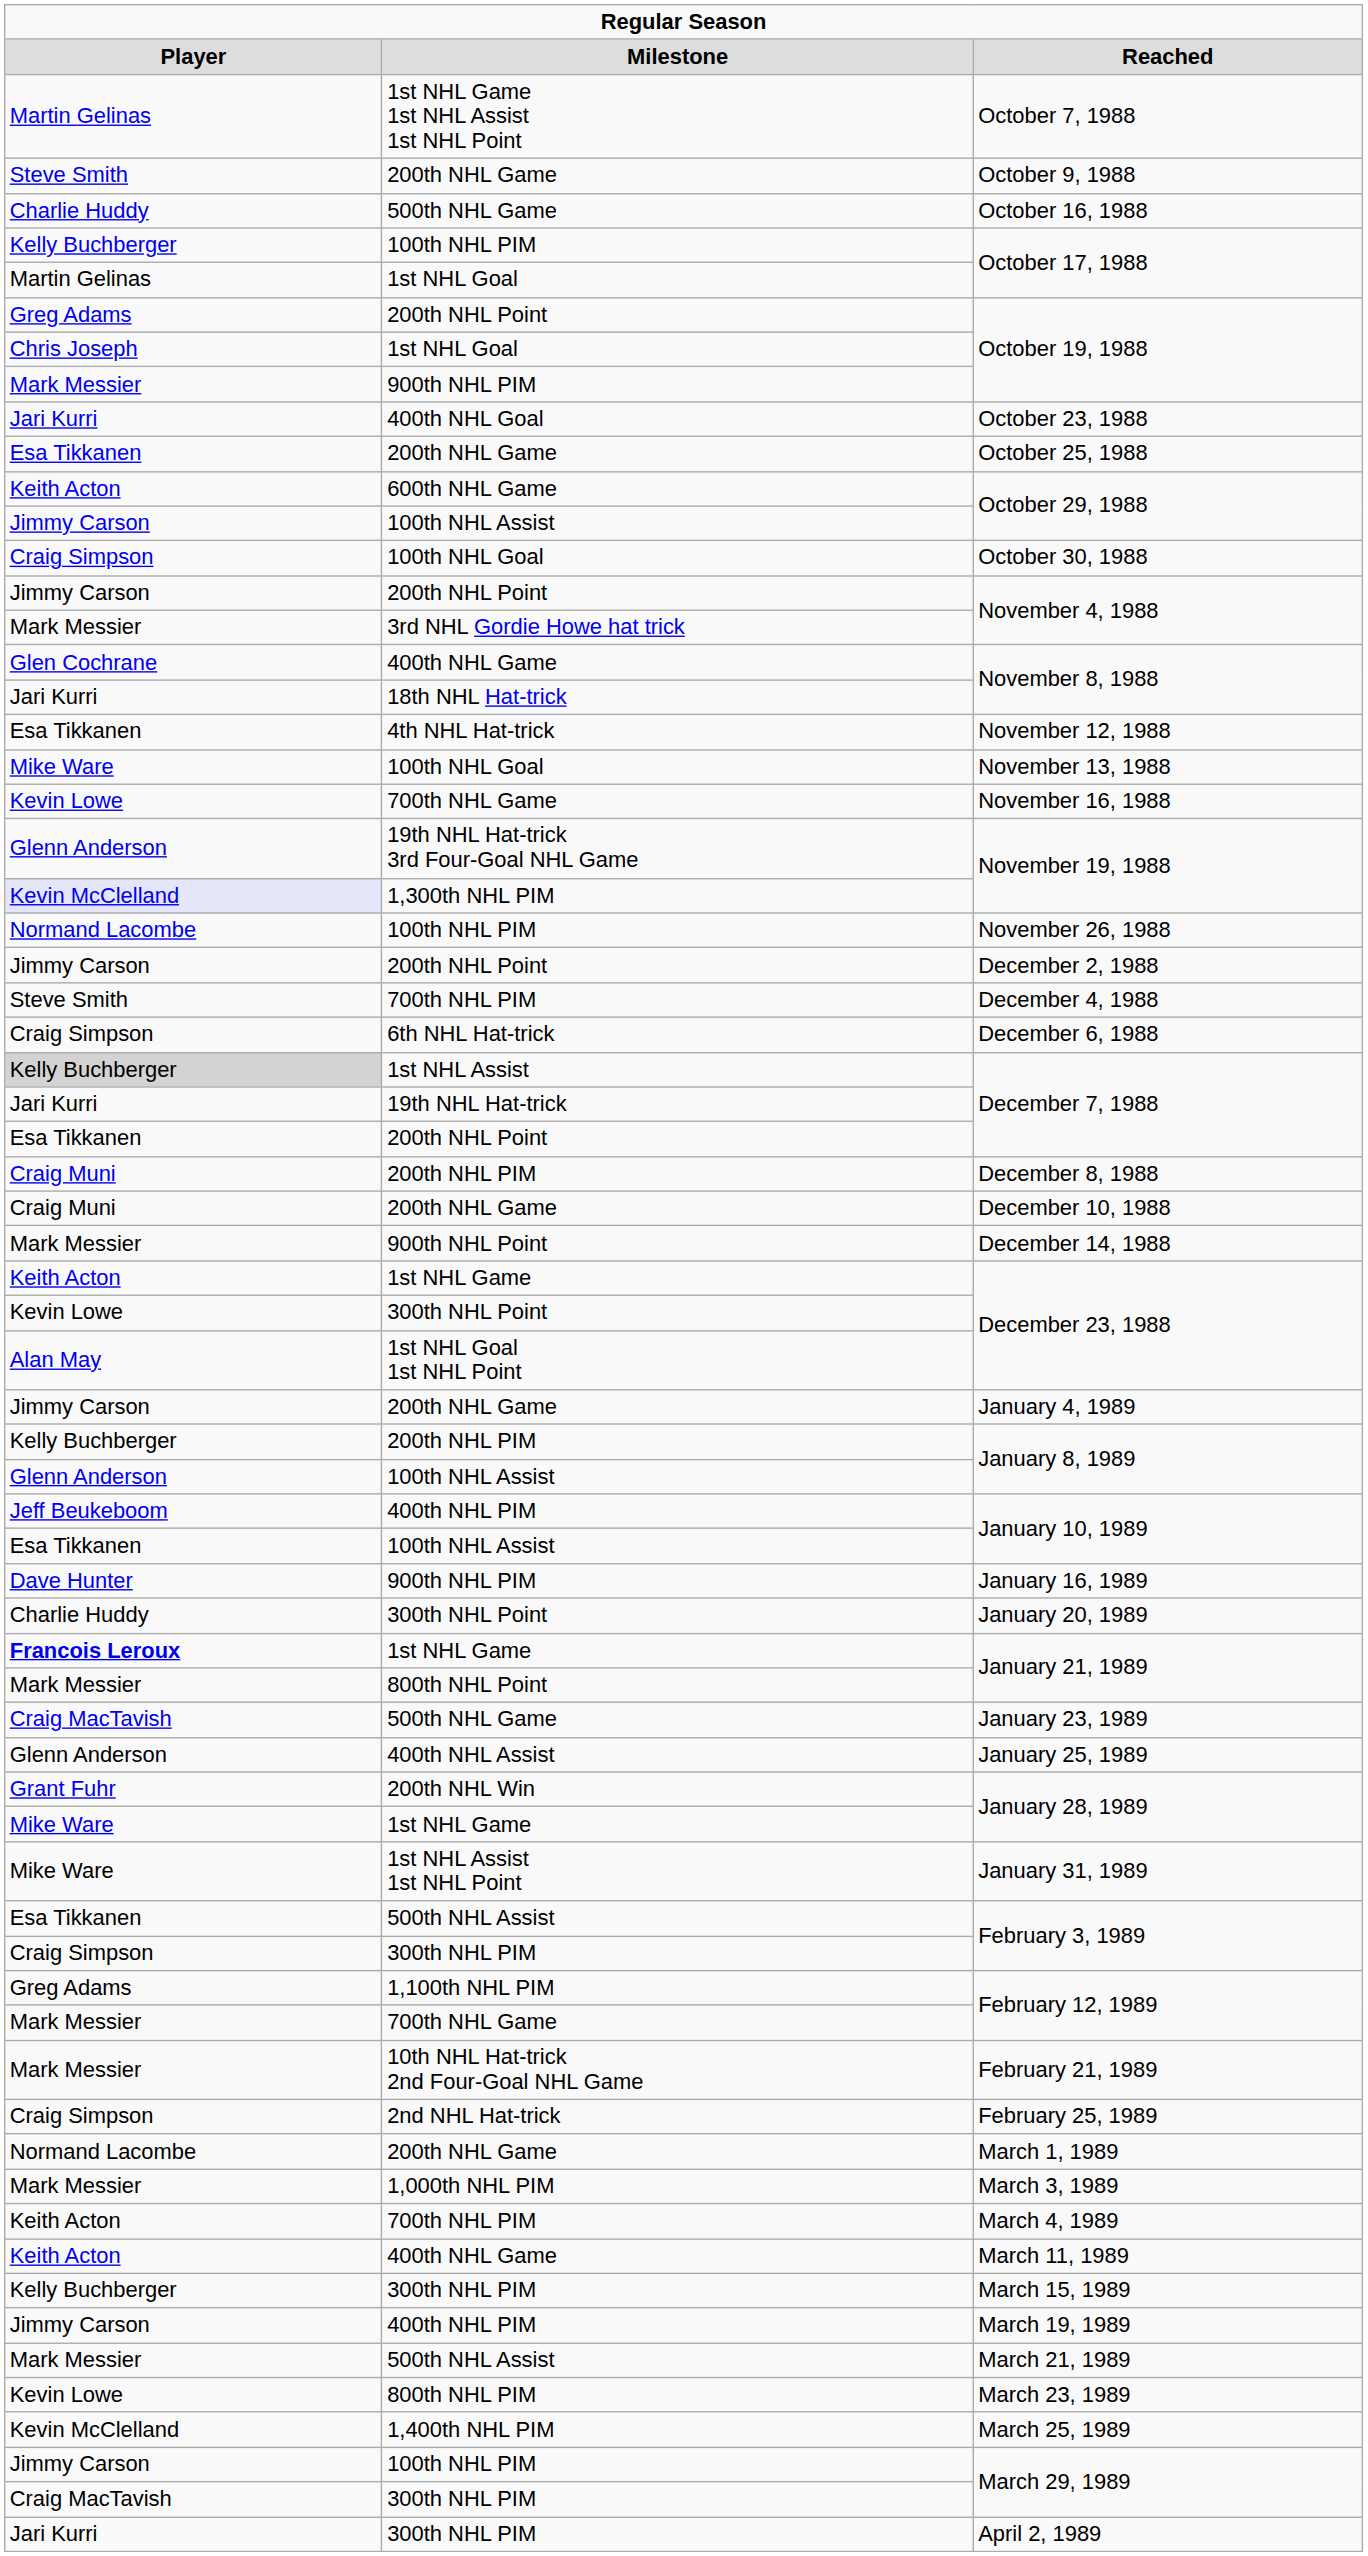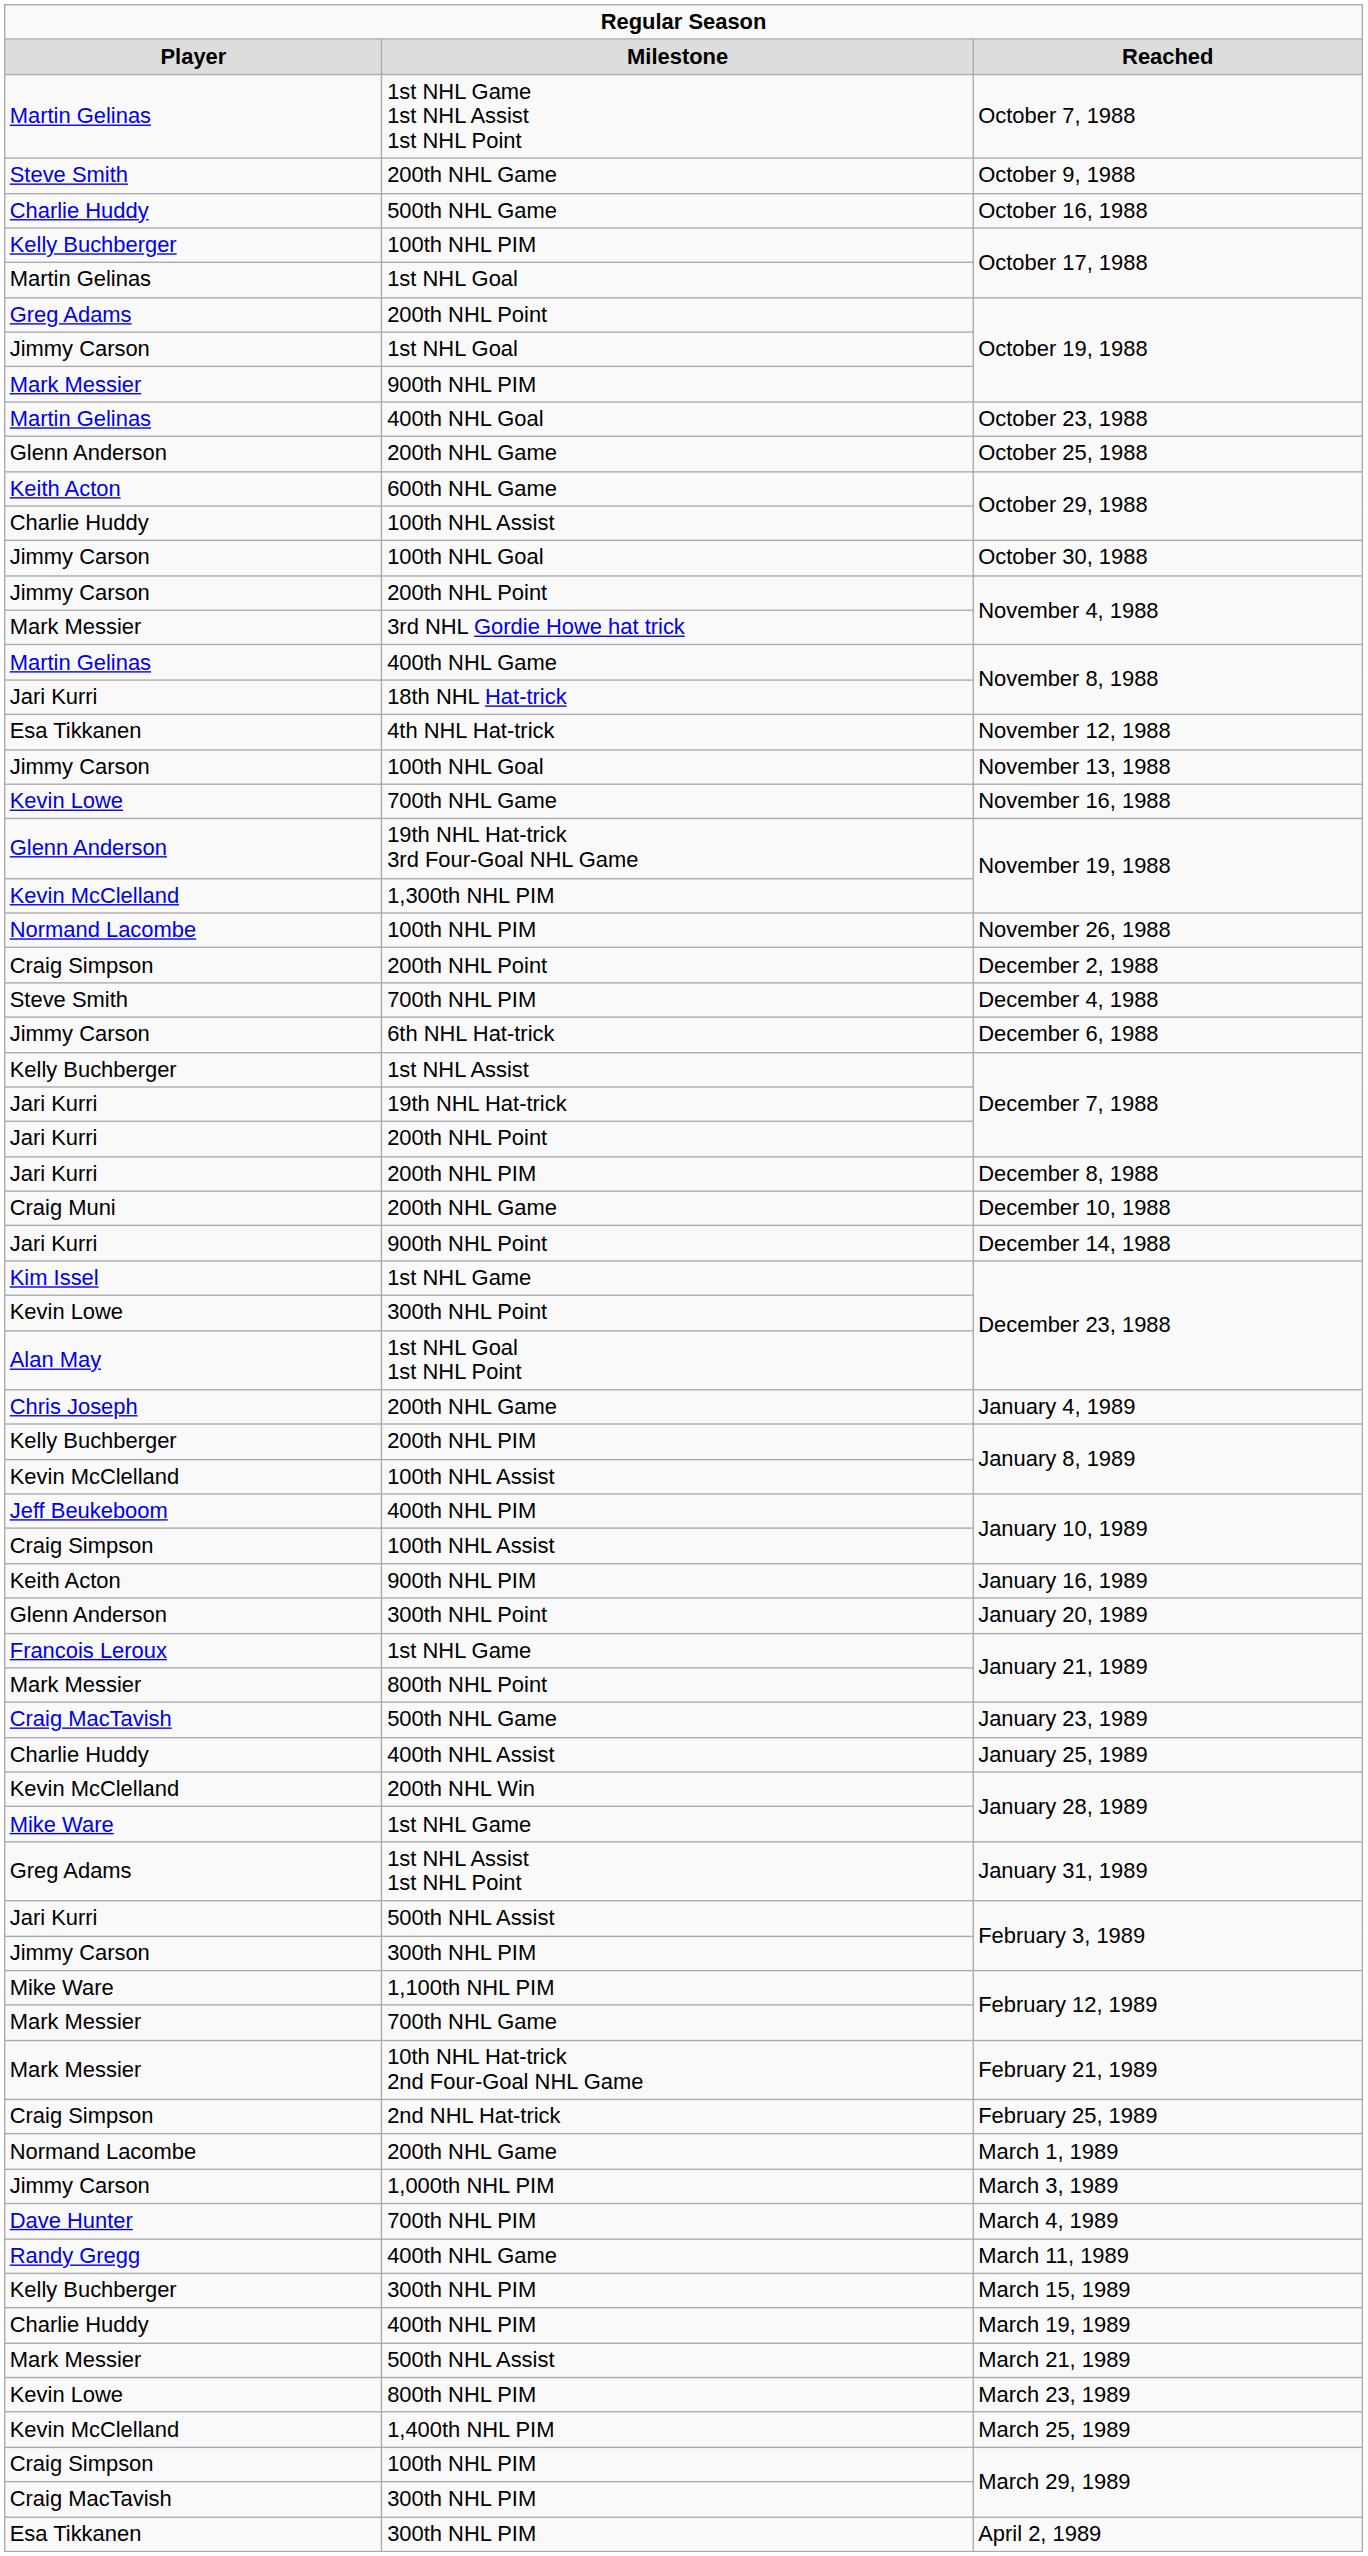 <table class="wikitable" style="width:50%;">
 <tr>
 <td colspan="10" style="text-align:center;"><strong>Regular Season</strong></td>
 </tr>
 <tr style="text-align:center; background:#ddd;">
 <td><strong>Player</strong></td>
 <td><strong>Milestone</strong></td>
 <td><strong>Reached</strong></td>
 </tr>
 <tr>
 <td><a href='#'>Martin Gelinas</a></td>
 <td>1st NHL Game<br>1st NHL Assist<br>1st NHL Point</td>
 <td>October 7, 1988</td>
 </tr>
 <tr>
 <td><a href='#'>Steve Smith</a></td>
 <td>200th NHL Game</td>
 <td>October 9, 1988</td>
 </tr>
 <tr>
 <td><a href='#'>Charlie Huddy</a></td>
 <td>500th NHL Game</td>
 <td>October 16, 1988</td>
 </tr>
 <tr>
 <td><a href='#'>Kelly Buchberger</a></td>
 <td>100th NHL PIM</td>
 <td rowspan="2">October 17, 1988</td>
 </tr>
 <tr>
 <td>Martin Gelinas</td>
 <td>1st NHL Goal</td>
 </tr>
 <tr>
 <td><a href='#'>Greg Adams</a></td>
 <td>200th NHL Point</td>
 <td rowspan="3">October 19, 1988</td>
 </tr>
 <tr>
-<td><a href='#'>Chris Joseph</a></td>
+<td>Jimmy Carson</td>
 <td>1st NHL Goal</td>
 </tr>
 <tr>
 <td><a href='#'>Mark Messier</a></td>
 <td>900th NHL PIM</td>
 </tr>
 <tr>
-<td><a href='#'>Jari Kurri</a></td>
+<td><a href='#'>Martin Gelinas</a></td>
 <td>400th NHL Goal</td>
 <td>October 23, 1988</td>
 </tr>
 <tr>
-<td><a href='#'>Esa Tikkanen</a></td>
+<td>Glenn Anderson</td>
 <td>200th NHL Game</td>
 <td>October 25, 1988</td>
 </tr>
 <tr>
 <td><a href='#'>Keith Acton</a></td>
 <td>600th NHL Game</td>
 <td rowspan="2">October 29, 1988</td>
 </tr>
 <tr>
-<td><a href='#'>Jimmy Carson</a></td>
+<td>Charlie Huddy</td>
 <td>100th NHL Assist</td>
 </tr>
 <tr>
-<td><a href='#'>Craig Simpson</a></td>
+<td>Jimmy Carson</td>
 <td>100th NHL Goal</td>
 <td>October 30, 1988</td>
 </tr>
 <tr>
 <td>Jimmy Carson</td>
 <td>200th NHL Point</td>
 <td rowspan="2">November 4, 1988</td>
 </tr>
 <tr>
 <td>Mark Messier</td>
 <td>3rd NHL <a href='#'>Gordie Howe hat trick</a></td>
 </tr>
 <tr>
-<td><a href='#'>Glen Cochrane</a></td>
+<td><a href='#'>Martin Gelinas</a></td>
 <td>400th NHL Game</td>
 <td rowspan="2">November 8, 1988</td>
 </tr>
 <tr>
 <td>Jari Kurri</td>
 <td>18th NHL <a href='#'>Hat-trick</a></td>
 </tr>
 <tr>
 <td>Esa Tikkanen</td>
 <td>4th NHL Hat-trick</td>
 <td>November 12, 1988</td>
 </tr>
 <tr>
-<td><a href='#'>Mike Ware</a></td>
+<td>Jimmy Carson</td>
 <td>100th NHL Goal</td>
 <td>November 13, 1988</td>
 </tr>
 <tr>
 <td><a href='#'>Kevin Lowe</a></td>
 <td>700th NHL Game</td>
 <td>November 16, 1988</td>
 </tr>
 <tr>
 <td><a href='#'>Glenn Anderson</a></td>
 <td>19th NHL Hat-trick<br>3rd Four-Goal NHL Game</td>
 <td rowspan="2">November 19, 1988</td>
 </tr>
 <tr>
-<td style="background: lavender;"><a href='#'>Kevin McClelland</a></td>
+<td><a href='#'>Kevin McClelland</a></td>
 <td>1,300th NHL PIM</td>
 </tr>
 <tr>
 <td><a href='#'>Normand Lacombe</a></td>
 <td>100th NHL PIM</td>
 <td>November 26, 1988</td>
 </tr>
 <tr>
-<td>Jimmy Carson</td>
+<td>Craig Simpson</td>
 <td>200th NHL Point</td>
 <td>December 2, 1988</td>
 </tr>
 <tr>
 <td>Steve Smith</td>
 <td>700th NHL PIM</td>
 <td>December 4, 1988</td>
 </tr>
 <tr>
-<td>Craig Simpson</td>
+<td>Jimmy Carson</td>
 <td>6th NHL Hat-trick</td>
 <td>December 6, 1988</td>
 </tr>
 <tr>
-<td style="background: lightgrey;">Kelly Buchberger</td>
+<td>Kelly Buchberger</td>
 <td>1st NHL Assist</td>
 <td rowspan="3">December 7, 1988</td>
 </tr>
 <tr>
 <td>Jari Kurri</td>
 <td>19th NHL Hat-trick</td>
 </tr>
 <tr>
-<td>Esa Tikkanen</td>
+<td>Jari Kurri</td>
 <td>200th NHL Point</td>
 </tr>
 <tr>
-<td><a href='#'>Craig Muni</a></td>
+<td>Jari Kurri</td>
 <td>200th NHL PIM</td>
 <td>December 8, 1988</td>
 </tr>
 <tr>
 <td>Craig Muni</td>
 <td>200th NHL Game</td>
 <td>December 10, 1988</td>
 </tr>
 <tr>
-<td>Mark Messier</td>
+<td>Jari Kurri</td>
 <td>900th NHL Point</td>
 <td>December 14, 1988</td>
 </tr>
 <tr>
-<td><a href='#'>Keith Acton</a></td>
+<td><a href='#'>Kim Issel</a></td>
 <td>1st NHL Game</td>
 <td rowspan="3">December 23, 1988</td>
 </tr>
 <tr>
 <td>Kevin Lowe</td>
 <td>300th NHL Point</td>
 </tr>
 <tr>
 <td><a href='#'>Alan May</a></td>
 <td>1st NHL Goal<br>1st NHL Point</td>
 </tr>
 <tr>
-<td>Jimmy Carson</td>
+<td><a href='#'>Chris Joseph</a></td>
 <td>200th NHL Game</td>
 <td>January 4, 1989</td>
 </tr>
 <tr>
 <td>Kelly Buchberger</td>
 <td>200th NHL PIM</td>
 <td rowspan="2">January 8, 1989</td>
 </tr>
 <tr>
-<td><a href='#'>Glenn Anderson</a></td>
+<td>Kevin McClelland</td>
 <td>100th NHL Assist</td>
 </tr>
 <tr>
 <td><a href='#'>Jeff Beukeboom</a></td>
 <td>400th NHL PIM</td>
 <td rowspan="2">January 10, 1989</td>
 </tr>
 <tr>
-<td>Esa Tikkanen</td>
+<td>Craig Simpson</td>
 <td>100th NHL Assist</td>
 </tr>
 <tr>
-<td><a href='#'>Dave Hunter</a></td>
+<td>Keith Acton</td>
 <td>900th NHL PIM</td>
 <td>January 16, 1989</td>
 </tr>
 <tr>
-<td>Charlie Huddy</td>
+<td>Glenn Anderson</td>
 <td>300th NHL Point</td>
 <td>January 20, 1989</td>
 </tr>
 <tr>
-<td><strong><a href='#'>Francois Leroux</a></strong></td>
+<td><a href='#'>Francois Leroux</a></td>
 <td>1st NHL Game</td>
 <td rowspan="2">January 21, 1989</td>
 </tr>
 <tr>
 <td>Mark Messier</td>
 <td>800th NHL Point</td>
 </tr>
 <tr>
 <td><a href='#'>Craig MacTavish</a></td>
 <td>500th NHL Game</td>
 <td>January 23, 1989</td>
 </tr>
 <tr>
-<td>Glenn Anderson</td>
+<td>Charlie Huddy</td>
 <td>400th NHL Assist</td>
 <td>January 25, 1989</td>
 </tr>
 <tr>
-<td><a href='#'>Grant Fuhr</a></td>
+<td>Kevin McClelland</td>
 <td>200th NHL Win</td>
 <td rowspan="2">January 28, 1989</td>
 </tr>
 <tr>
 <td><a href='#'>Mike Ware</a></td>
 <td>1st NHL Game</td>
 </tr>
 <tr>
-<td>Mike Ware</td>
+<td>Greg Adams</td>
 <td>1st NHL Assist<br>1st NHL Point</td>
 <td>January 31, 1989</td>
 </tr>
 <tr>
-<td>Esa Tikkanen</td>
+<td>Jari Kurri</td>
 <td>500th NHL Assist</td>
 <td rowspan="2">February 3, 1989</td>
 </tr>
 <tr>
-<td>Craig Simpson</td>
+<td>Jimmy Carson</td>
 <td>300th NHL PIM</td>
 </tr>
 <tr>
-<td>Greg Adams</td>
+<td>Mike Ware</td>
 <td>1,100th NHL PIM</td>
 <td rowspan="2">February 12, 1989</td>
 </tr>
 <tr>
 <td>Mark Messier</td>
 <td>700th NHL Game</td>
 </tr>
 <tr>
 <td>Mark Messier</td>
 <td>10th NHL Hat-trick<br>2nd Four-Goal NHL Game</td>
 <td>February 21, 1989</td>
 </tr>
 <tr>
 <td>Craig Simpson</td>
 <td>2nd NHL Hat-trick</td>
 <td>February 25, 1989</td>
 </tr>
 <tr>
 <td>Normand Lacombe</td>
 <td>200th NHL Game</td>
 <td>March 1, 1989</td>
 </tr>
 <tr>
-<td>Mark Messier</td>
+<td>Jimmy Carson</td>
 <td>1,000th NHL PIM</td>
 <td>March 3, 1989</td>
 </tr>
 <tr>
-<td>Keith Acton</td>
+<td><a href='#'>Dave Hunter</a></td>
 <td>700th NHL PIM</td>
 <td>March 4, 1989</td>
 </tr>
 <tr>
-<td><a href='#'>Keith Acton</a></td>
+<td><a href='#'>Randy Gregg</a></td>
 <td>400th NHL Game</td>
 <td>March 11, 1989</td>
 </tr>
 <tr>
 <td>Kelly Buchberger</td>
 <td>300th NHL PIM</td>
 <td>March 15, 1989</td>
 </tr>
 <tr>
-<td>Jimmy Carson</td>
+<td>Charlie Huddy</td>
 <td>400th NHL PIM</td>
 <td>March 19, 1989</td>
 </tr>
 <tr>
 <td>Mark Messier</td>
 <td>500th NHL Assist</td>
 <td>March 21, 1989</td>
 </tr>
 <tr>
 <td>Kevin Lowe</td>
 <td>800th NHL PIM</td>
 <td>March 23, 1989</td>
 </tr>
 <tr>
 <td>Kevin McClelland</td>
 <td>1,400th NHL PIM</td>
 <td>March 25, 1989</td>
 </tr>
 <tr>
-<td>Jimmy Carson</td>
+<td>Craig Simpson</td>
 <td>100th NHL PIM</td>
 <td rowspan="2">March 29, 1989</td>
 </tr>
 <tr>
 <td>Craig MacTavish</td>
 <td>300th NHL PIM</td>
 </tr>
 <tr>
-<td>Jari Kurri</td>
+<td>Esa Tikkanen</td>
 <td>300th NHL PIM</td>
 <td>April 2, 1989</td>
 </tr>
 </table>
